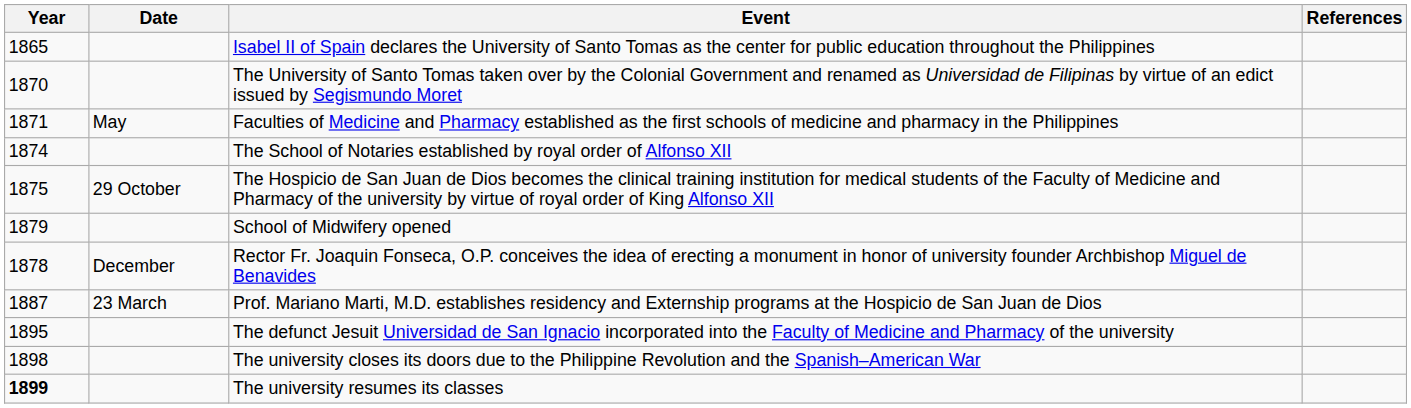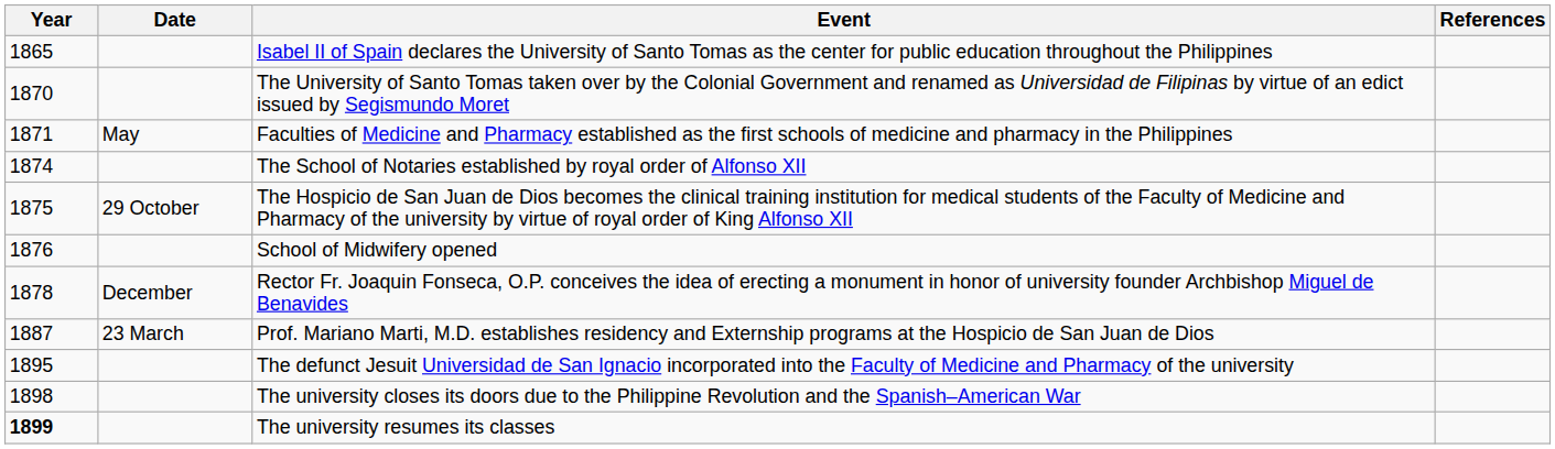 <table class="wikitable" width="100%">
 <tr>
 <th style="width:6%">Year</th>
 <th style="width:10%">Date</th>
 <th>Event</th>
 <th>References</th>
 </tr>
 <tr>
 <td>1865</td>
 <td></td>
 <td><a href='#'>Isabel II of Spain</a> declares the University of Santo Tomas as the center for public education throughout the Philippines</td>
 <td></td>
 </tr>
 <tr>
 <td>1870</td>
 <td></td>
 <td>The University of Santo Tomas taken over by the Colonial Government and renamed as <em>Universidad de Filipinas</em> by virtue of an edict issued by <a href='#'>Segismundo Moret</a></td>
 <td></td>
 </tr>
 <tr>
 <td>1871</td>
 <td>May</td>
 <td>Faculties of <a href='#'>Medicine</a> and <a href='#'>Pharmacy</a> established as the first schools of medicine and pharmacy in the Philippines</td>
 <td></td>
 </tr>
 <tr>
 <td>1874</td>
 <td></td>
 <td>The School of Notaries established by royal order of <a href='#'>Alfonso XII</a></td>
 <td></td>
 </tr>
 <tr>
 <td>1875</td>
 <td>29 October</td>
 <td>The Hospicio de San Juan de Dios becomes the clinical training institution for medical students of the Faculty of Medicine and Pharmacy of the university by virtue of royal order of King <a href='#'>Alfonso XII</a></td>
 <td></td>
 </tr>
 <tr>
-<td>1879</td>
+<td>1876</td>
 <td></td>
 <td>School of Midwifery opened</td>
 <td></td>
 </tr>
 <tr>
 <td>1878</td>
 <td>December</td>
 <td>Rector Fr. Joaquin Fonseca, O.P. conceives the idea of erecting a monument in honor of university founder Archbishop <a href='#'>Miguel de Benavides</a></td>
 <td></td>
 </tr>
 <tr>
 <td>1887</td>
 <td>23 March</td>
 <td>Prof. Mariano Marti, M.D. establishes residency and Externship programs at the Hospicio de San Juan de Dios</td>
 <td></td>
 </tr>
 <tr>
 <td>1895</td>
 <td></td>
 <td>The defunct Jesuit <a href='#'>Universidad de San Ignacio</a> incorporated into the <a href='#'>Faculty of Medicine and Pharmacy</a> of the university</td>
 <td></td>
 </tr>
 <tr>
 <td>1898</td>
 <td></td>
 <td>The university closes its doors due to the Philippine Revolution and the <a href='#'>Spanish–American War</a></td>
 <td></td>
 </tr>
 <tr>
 <td><strong>1899</strong></td>
 <td></td>
 <td>The university resumes its classes</td>
 <td></td>
 </tr>
 </table>
